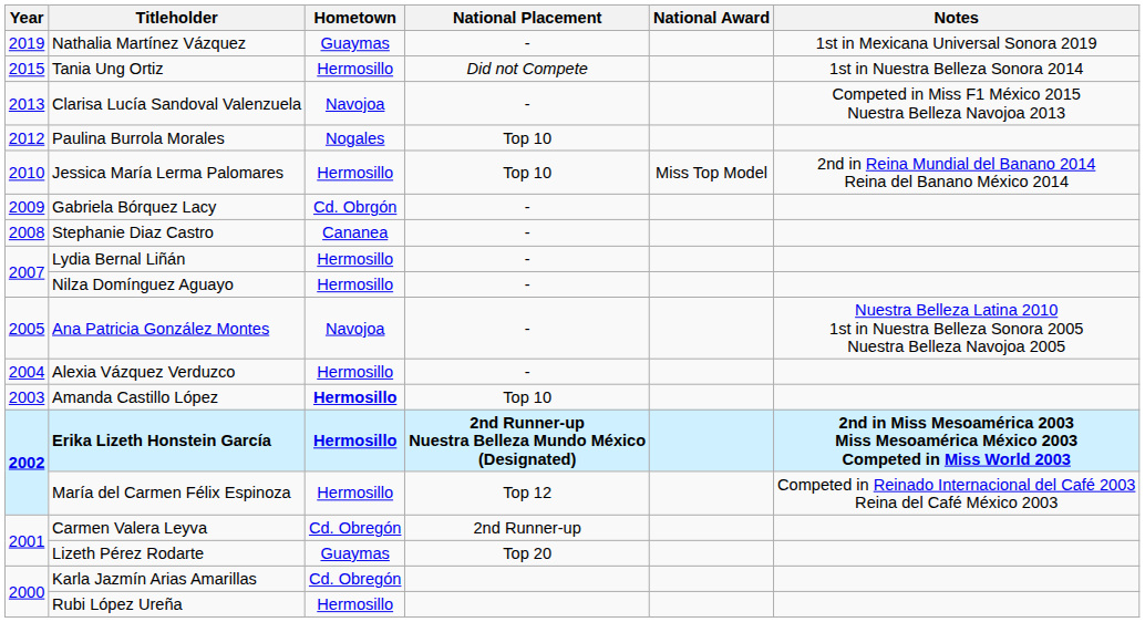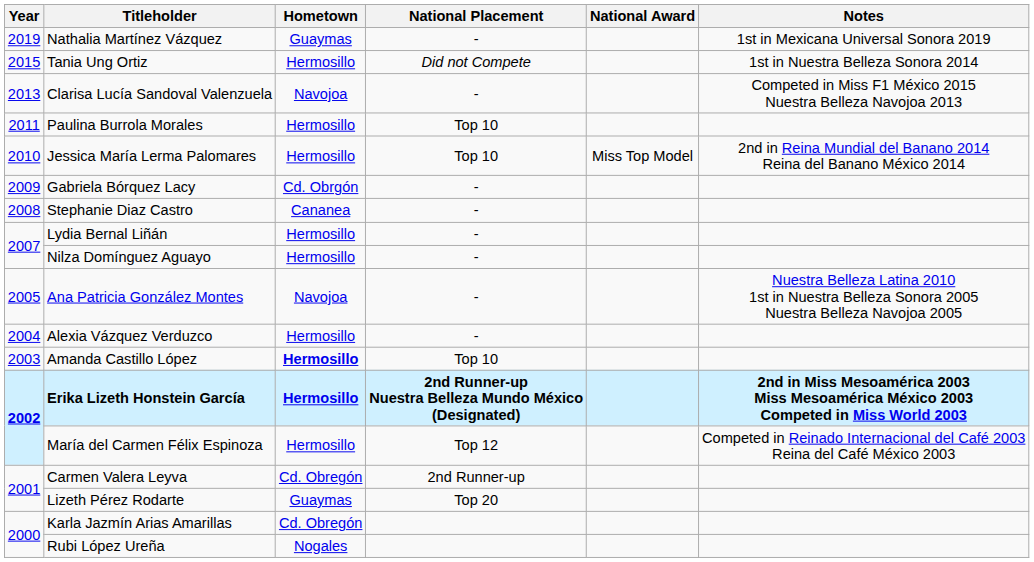 <table class="wikitable sortable" style="font-size:95%;">
 <tr>
 <th>Year</th>
 <th>Titleholder</th>
 <th>Hometown</th>
 <th>National Placement</th>
 <th>National Award</th>
 <th>Notes</th>
 </tr>
 <tr>
 <td align="center"><a href='#'>2019</a></td>
 <td>Nathalia Martínez Vázquez</td>
 <td align="center"><a href='#'>Guaymas</a></td>
 <td align="center">-</td>
 <td align="center"></td>
 <td align="center">1st in Mexicana Universal Sonora 2019</td>
 </tr>
 <tr>
 <td align="center"><a href='#'>2015</a></td>
 <td>Tania Ung Ortiz</td>
 <td align="center"><a href='#'>Hermosillo</a></td>
 <td align="center"><em>Did not Compete</em></td>
 <td align="center"></td>
 <td align="center">1st in Nuestra Belleza Sonora 2014</td>
 </tr>
 <tr>
 <td align="center"><a href='#'>2013</a></td>
 <td>Clarisa Lucía Sandoval Valenzuela</td>
 <td align="center"><a href='#'>Navojoa</a></td>
 <td align="center">-</td>
 <td align="center"></td>
 <td align="center">Competed in Miss F1 México 2015<br>Nuestra Belleza Navojoa 2013</td>
 </tr>
 <tr>
-<td align="center"><a href='#'>2012</a></td>
+<td align="center"><a href='#'>2011</a></td>
 <td>Paulina Burrola Morales</td>
-<td align="center"><a href='#'>Nogales</a></td>
+<td align="center"><a href='#'>Hermosillo</a></td>
 <td align="center">Top 10</td>
 <td align="center"></td>
 <td align="center"></td>
 </tr>
 <tr>
 <td align="center"><a href='#'>2010</a></td>
 <td>Jessica María Lerma Palomares</td>
 <td align="center"><a href='#'>Hermosillo</a></td>
 <td align="center">Top 10</td>
 <td align="center">Miss Top Model</td>
 <td align="center">2nd in <a href='#'>Reina Mundial del Banano 2014</a><br>Reina del Banano México 2014</td>
 </tr>
 <tr>
 <td align="center"><a href='#'>2009</a></td>
 <td>Gabriela Bórquez Lacy</td>
 <td align="center"><a href='#'>Cd. Obrgón</a></td>
 <td align="center">-</td>
 <td align="center"></td>
 <td align="center"></td>
 </tr>
 <tr>
 <td align="center"><a href='#'>2008</a></td>
 <td>Stephanie Diaz Castro</td>
 <td align="center"><a href='#'>Cananea</a></td>
 <td align="center">-</td>
 <td align="center"></td>
 <td align="center"></td>
 </tr>
 <tr>
 <td rowspan=2 align="center"><a href='#'>2007</a></td>
 <td>Lydia Bernal Liñán</td>
 <td align="center"><a href='#'>Hermosillo</a></td>
 <td align="center">-</td>
 <td align="center"></td>
 <td align="center"></td>
 </tr>
 <tr>
 <td>Nilza Domínguez Aguayo</td>
 <td align="center"><a href='#'>Hermosillo</a></td>
 <td align="center">-</td>
 <td align="center"></td>
 <td align="center"></td>
 </tr>
 <tr>
 <td align="center"><a href='#'>2005</a></td>
 <td><a href='#'>Ana Patricia González Montes</a></td>
 <td align="center"><a href='#'>Navojoa</a></td>
 <td align="center">-</td>
 <td align="center"></td>
 <td align="center"><a href='#'>Nuestra Belleza Latina 2010</a><br>1st in Nuestra Belleza Sonora 2005<br>Nuestra Belleza Navojoa 2005</td>
 </tr>
 <tr>
 <td align="center"><a href='#'>2004</a></td>
 <td>Alexia Vázquez Verduzco</td>
 <td align="center"><a href='#'>Hermosillo</a></td>
 <td align="center">-</td>
 <td align="center"></td>
 <td align="center"></td>
 </tr>
 <tr>
 <td align="center"><a href='#'>2003</a></td>
 <td>Amanda Castillo López</td>
 <td align="center"><strong><a href='#'>Hermosillo</a></strong></td>
 <td align="center">Top 10</td>
 <td align="center"></td>
 <td align="center"></td>
 </tr>
 <tr bgcolor="#CFF0FF">
 <td rowspan=2 align="center"><strong><a href='#'>2002</a></strong></td>
 <td><strong>Erika Lizeth Honstein García</strong></td>
 <td align="center"><strong><a href='#'>Hermosillo</a></strong></td>
 <td align="center"><strong>2nd Runner-up<br>Nuestra Belleza Mundo México<br>(Designated)</strong></td>
 <td align="center"></td>
 <td align="center"><strong>2nd in Miss Mesoamérica 2003<br>Miss Mesoamérica México 2003<br>Competed in <a href='#'>Miss World 2003</a></strong></td>
 </tr>
 <tr>
 <td>María del Carmen Félix Espinoza</td>
 <td align="center"><a href='#'>Hermosillo</a></td>
 <td align="center">Top 12</td>
 <td align="center"></td>
 <td align="center">Competed in <a href='#'>Reinado Internacional del Café 2003</a><br>Reina del Café México 2003</td>
 </tr>
 <tr>
 <td rowspan=2 align="center"><a href='#'>2001</a></td>
 <td>Carmen Valera Leyva</td>
 <td align="center"><a href='#'>Cd. Obregón</a></td>
 <td align="center">2nd Runner-up</td>
 <td align="center"></td>
 <td align="center"></td>
 </tr>
 <tr>
 <td>Lizeth Pérez Rodarte</td>
 <td align="center"><a href='#'>Guaymas</a></td>
 <td align="center">Top 20</td>
 <td align="center"></td>
 <td align="center"></td>
 </tr>
 <tr>
 <td rowspan=2 align="center"><a href='#'>2000</a></td>
 <td>Karla Jazmín Arias Amarillas</td>
 <td align="center"><a href='#'>Cd. Obregón</a></td>
 <td align="center"></td>
 <td align="center"></td>
 <td align="center"></td>
 </tr>
 <tr>
 <td>Rubi López Ureña</td>
-<td align="center"><a href='#'>Hermosillo</a></td>
+<td align="center"><a href='#'>Nogales</a></td>
 <td align="center"></td>
 <td align="center"></td>
 <td align="center"></td>
 </tr>
 </table>
